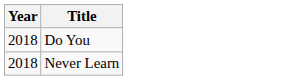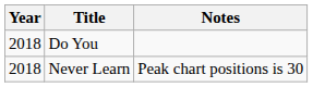 <table class="wikitable">
 <tr>
 <th>Year</th>
 <th>Title</th>
+<th>Notes</th>
 </tr>
 <tr>
 <td>2018</td>
 <td>Do You</td>
+<td></td>
 </tr>
 <tr>
 <td>2018</td>
 <td>Never Learn</td>
+<td>Peak chart positions is 30</td>
 </tr>
 </table>
